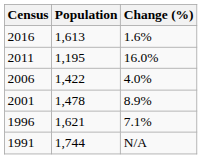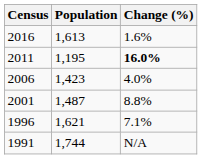 <table class="wikitable">
 <tr>
 <th>Census</th>
 <th>Population</th>
 <th>Change (%)</th>
 </tr>
 <tr>
 <td>2016</td>
 <td>1,613</td>
 <td>1.6%</td>
 </tr>
 <tr>
 <td>2011</td>
 <td>1,195</td>
-<td>16.0%</td>
+<td><strong>16.0%</strong></td>
 </tr>
 <tr>
 <td>2006</td>
-<td>1,422</td>
+<td>1,423</td>
 <td>4.0%</td>
 </tr>
 <tr>
 <td>2001</td>
-<td>1,478</td>
-<td>8.9%</td>
+<td>1,487</td>
+<td>8.8%</td>
 </tr>
 <tr>
 <td>1996</td>
 <td>1,621</td>
 <td>7.1%</td>
 </tr>
 <tr>
 <td>1991</td>
 <td>1,744</td>
 <td>N/A</td>
 </tr>
 </table>
